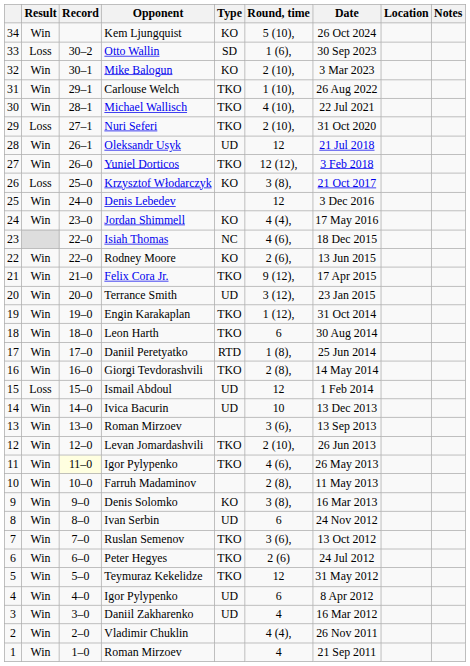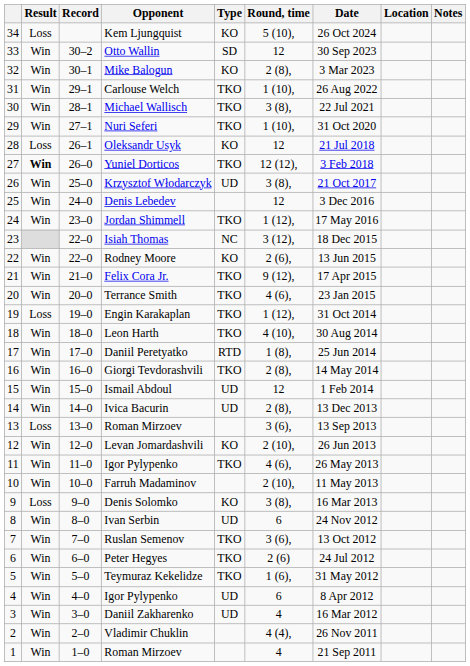 <table class="wikitable" style="text-align:center">
 <tr>
 <th></th>
 <th>Result</th>
 <th>Record</th>
 <th>Opponent</th>
 <th>Type</th>
 <th>Round, time</th>
 <th>Date</th>
 <th>Location</th>
 <th>Notes</th>
 </tr>
 <tr>
 <td>34</td>
-<td>Win</td>
+<td>Loss</td>
 <td></td>
 <td align=left>Kem Ljungquist</td>
 <td>KO</td>
 <td>5 (10), </td>
 <td>26 Oct 2024</td>
 <td align=left></td>
 <td></td>
 </tr>
 <tr>
 <td>33</td>
-<td>Loss</td>
+<td>Win</td>
 <td>30–2 </td>
 <td align=left><a href='#'>Otto Wallin</a></td>
 <td>SD</td>
-<td>1 (6), </td>
+<td>12</td>
 <td>30 Sep 2023</td>
 <td align=left></td>
 <td align=left></td>
 </tr>
 <tr>
 <td>32</td>
 <td>Win</td>
 <td>30–1 </td>
 <td align=left><a href='#'>Mike Balogun</a></td>
 <td>KO</td>
-<td>2 (10), </td>
+<td>2 (8), </td>
 <td>3 Mar 2023</td>
 <td align=left></td>
 <td align=left></td>
 </tr>
 <tr>
 <td>31</td>
 <td>Win</td>
 <td>29–1 </td>
 <td style="text-align:left;">Carlouse Welch</td>
 <td>TKO</td>
 <td>1 (10), </td>
 <td>26 Aug 2022</td>
 <td style="text-align:left;"></td>
 <td style="text-align:left;"></td>
 </tr>
 <tr>
 <td>30</td>
 <td>Win</td>
 <td>28–1 </td>
 <td style="text-align:left;"><a href='#'>Michael Wallisch</a></td>
 <td>TKO</td>
-<td>4 (10), </td>
+<td>3 (8), </td>
 <td>22 Jul 2021</td>
 <td style="text-align:left;"></td>
 <td style="text-align:left;"></td>
 </tr>
 <tr>
 <td>29</td>
-<td>Loss</td>
+<td>Win</td>
 <td>27–1 </td>
 <td style="text-align:left;"><a href='#'>Nuri Seferi</a></td>
 <td>TKO</td>
-<td>2 (10), </td>
+<td>1 (10), </td>
 <td>31 Oct 2020</td>
 <td style="text-align:left;"></td>
 <td style="text-align:left;"></td>
 </tr>
 <tr>
 <td>28</td>
-<td>Win</td>
+<td>Loss</td>
 <td>26–1 </td>
 <td style="text-align:left;"><a href='#'>Oleksandr Usyk</a></td>
-<td>UD</td>
+<td>KO</td>
 <td>12</td>
 <td><a href='#'>21 Jul 2018</a></td>
 <td style="text-align:left;"></td>
 <td style="text-align:left;"></td>
 </tr>
 <tr>
 <td>27</td>
-<td>Win</td>
+<td><strong>Win</strong></td>
 <td>26–0 </td>
 <td style="text-align:left;"><a href='#'>Yuniel Dorticos</a></td>
 <td>TKO</td>
 <td>12 (12), </td>
 <td><a href='#'>3 Feb 2018</a></td>
 <td style="text-align:left;"></td>
 <td style="text-align:left;"></td>
 </tr>
 <tr>
 <td>26</td>
-<td>Loss</td>
+<td>Win</td>
 <td>25–0 </td>
 <td style="text-align:left;"><a href='#'>Krzysztof Włodarczyk</a></td>
-<td>KO</td>
+<td>UD</td>
 <td>3 (8), </td>
 <td><a href='#'>21 Oct 2017</a></td>
 <td style="text-align:left;"></td>
 <td style="text-align:left;"></td>
 </tr>
 <tr>
 <td>25</td>
 <td>Win</td>
 <td>24–0 </td>
 <td style="text-align:left;"><a href='#'>Denis Lebedev</a></td>
 <td></td>
 <td>12</td>
 <td>3 Dec 2016</td>
 <td style="text-align:left;"></td>
 <td style="text-align:left;"></td>
 </tr>
 <tr>
 <td>24</td>
 <td>Win</td>
 <td>23–0 </td>
 <td style="text-align:left;"><a href='#'>Jordan Shimmell</a></td>
-<td>KO</td>
-<td>4 (4), </td>
+<td>TKO</td>
+<td>1 (12), </td>
 <td>17 May 2016</td>
 <td style="text-align:left;"></td>
 <td></td>
 </tr>
 <tr>
 <td>23</td>
 <td style="background:#DDD"></td>
 <td>22–0 </td>
 <td style="text-align:left;"><a href='#'>Isiah Thomas</a></td>
 <td>NC</td>
-<td>4 (6), </td>
+<td>3 (12), </td>
 <td>18 Dec 2015</td>
 <td style="text-align:left;"></td>
 <td style="text-align:left;"></td>
 </tr>
 <tr>
 <td>22</td>
 <td>Win</td>
 <td>22–0</td>
 <td style="text-align:left;">Rodney Moore</td>
 <td>KO</td>
 <td>2 (6), </td>
 <td>13 Jun 2015</td>
 <td style="text-align:left;"></td>
 <td></td>
 </tr>
 <tr>
 <td>21</td>
 <td>Win</td>
 <td>21–0</td>
 <td style="text-align:left;"><a href='#'>Felix Cora Jr.</a></td>
 <td>TKO</td>
 <td>9 (12), </td>
 <td>17 Apr 2015</td>
 <td style="text-align:left;"></td>
 <td style="text-align:left;"></td>
 </tr>
 <tr>
 <td>20</td>
 <td>Win</td>
 <td>20–0</td>
 <td style="text-align:left;">Terrance Smith</td>
-<td>UD</td>
-<td>3 (12), </td>
+<td>TKO</td>
+<td>4 (6), </td>
 <td>23 Jan 2015</td>
 <td style="text-align:left;"></td>
 <td></td>
 </tr>
 <tr>
 <td>19</td>
-<td>Win</td>
+<td>Loss</td>
 <td>19–0</td>
 <td style="text-align:left;">Engin Karakaplan</td>
 <td>TKO</td>
 <td>1 (12), </td>
 <td>31 Oct 2014</td>
 <td style="text-align:left;"></td>
 <td style="text-align:left;"></td>
 </tr>
 <tr>
 <td>18</td>
 <td>Win</td>
 <td>18–0</td>
 <td style="text-align:left;">Leon Harth</td>
 <td>TKO</td>
-<td>6</td>
+<td>4 (10), </td>
 <td>30 Aug 2014</td>
 <td style="text-align:left;"></td>
 <td></td>
 </tr>
 <tr>
 <td>17</td>
 <td>Win</td>
 <td>17–0</td>
 <td style="text-align:left;">Daniil Peretyatko</td>
 <td>RTD</td>
 <td>1 (8), </td>
 <td>25 Jun 2014</td>
 <td style="text-align:left;"></td>
 <td></td>
 </tr>
 <tr>
 <td>16</td>
 <td>Win</td>
 <td>16–0</td>
 <td style="text-align:left;">Giorgi Tevdorashvili</td>
 <td>TKO</td>
 <td>2 (8), </td>
 <td>14 May 2014</td>
 <td style="text-align:left;"></td>
 <td></td>
 </tr>
 <tr>
 <td>15</td>
-<td>Loss</td>
+<td>Win</td>
 <td>15–0</td>
 <td style="text-align:left;">Ismail Abdoul</td>
 <td>UD</td>
 <td>12</td>
 <td>1 Feb 2014</td>
 <td style="text-align:left;"></td>
 <td style="text-align:left;"></td>
 </tr>
 <tr>
 <td>14</td>
 <td>Win</td>
 <td>14–0</td>
 <td style="text-align:left;">Ivica Bacurin</td>
 <td>UD</td>
-<td>10</td>
+<td>2 (8), </td>
 <td>13 Dec 2013</td>
 <td style="text-align:left;"></td>
 <td style="text-align:left;"></td>
 </tr>
 <tr>
 <td>13</td>
-<td>Win</td>
+<td>Loss</td>
 <td>13–0</td>
 <td style="text-align:left;">Roman Mirzoev</td>
 <td></td>
 <td>3 (6), </td>
 <td>13 Sep 2013</td>
 <td style="text-align:left;"></td>
 <td></td>
 </tr>
 <tr>
 <td>12</td>
 <td>Win</td>
 <td>12–0</td>
 <td style="text-align:left;">Levan Jomardashvili</td>
-<td>TKO</td>
+<td>KO</td>
 <td>2 (10), </td>
 <td>26 Jun 2013</td>
 <td style="text-align:left;"></td>
 <td style="text-align:left;"></td>
 </tr>
 <tr>
 <td>11</td>
 <td>Win</td>
-<td style="background: lightyellow;">11–0</td>
+<td>11–0</td>
 <td style="text-align:left;">Igor Pylypenko</td>
 <td>TKO</td>
 <td>4 (6), </td>
 <td>26 May 2013</td>
 <td style="text-align:left;"></td>
 <td></td>
 </tr>
 <tr>
 <td>10</td>
 <td>Win</td>
 <td>10–0</td>
 <td style="text-align:left;">Farruh Madaminov</td>
 <td></td>
-<td>2 (8), </td>
+<td>2 (10), </td>
 <td>11 May 2013</td>
 <td style="text-align:left;"></td>
 <td></td>
 </tr>
 <tr>
 <td>9</td>
-<td>Win</td>
+<td>Loss</td>
 <td>9–0</td>
 <td style="text-align:left;">Denis Solomko</td>
 <td>KO</td>
 <td>3 (8), </td>
 <td>16 Mar 2013</td>
 <td style="text-align:left;"></td>
 <td></td>
 </tr>
 <tr>
 <td>8</td>
 <td>Win</td>
 <td>8–0</td>
 <td style="text-align:left;">Ivan Serbin</td>
 <td>UD</td>
 <td>6</td>
 <td>24 Nov 2012</td>
 <td style="text-align:left;"></td>
 <td></td>
 </tr>
 <tr>
 <td>7</td>
 <td>Win</td>
 <td>7–0</td>
 <td style="text-align:left;">Ruslan Semenov</td>
 <td>TKO</td>
 <td>3 (6), </td>
 <td>13 Oct 2012</td>
 <td style="text-align:left;"></td>
 <td></td>
 </tr>
 <tr>
 <td>6</td>
 <td>Win</td>
 <td>6–0</td>
 <td style="text-align:left;">Peter Hegyes</td>
 <td>TKO</td>
 <td>2 (6)</td>
 <td>24 Jul 2012</td>
 <td style="text-align:left;"></td>
 <td></td>
 </tr>
 <tr>
 <td>5</td>
 <td>Win</td>
 <td>5–0</td>
 <td style="text-align:left;">Teymuraz Kekelidze</td>
 <td>TKO</td>
-<td>12</td>
+<td>1 (6), </td>
 <td>31 May 2012</td>
 <td style="text-align:left;"></td>
 <td></td>
 </tr>
 <tr>
 <td>4</td>
 <td>Win</td>
 <td>4–0</td>
 <td style="text-align:left;">Igor Pylypenko</td>
 <td>UD</td>
 <td>6</td>
 <td>8 Apr 2012</td>
 <td style="text-align:left;"></td>
 <td></td>
 </tr>
 <tr>
 <td>3</td>
 <td>Win</td>
 <td>3–0</td>
 <td style="text-align:left;">Daniil Zakharenko</td>
 <td>UD</td>
 <td>4</td>
 <td>16 Mar 2012</td>
 <td style="text-align:left;"></td>
 <td></td>
 </tr>
 <tr>
 <td>2</td>
 <td>Win</td>
 <td>2–0</td>
 <td style="text-align:left;">Vladimir Chuklin</td>
 <td></td>
 <td>4 (4), </td>
 <td>26 Nov 2011</td>
 <td style="text-align:left;"></td>
 <td></td>
 </tr>
 <tr>
 <td>1</td>
 <td>Win</td>
 <td>1–0</td>
 <td style="text-align:left;">Roman Mirzoev</td>
 <td></td>
 <td>4</td>
 <td>21 Sep 2011</td>
 <td style="text-align:left;"></td>
 <td></td>
 </tr>
 </table>
